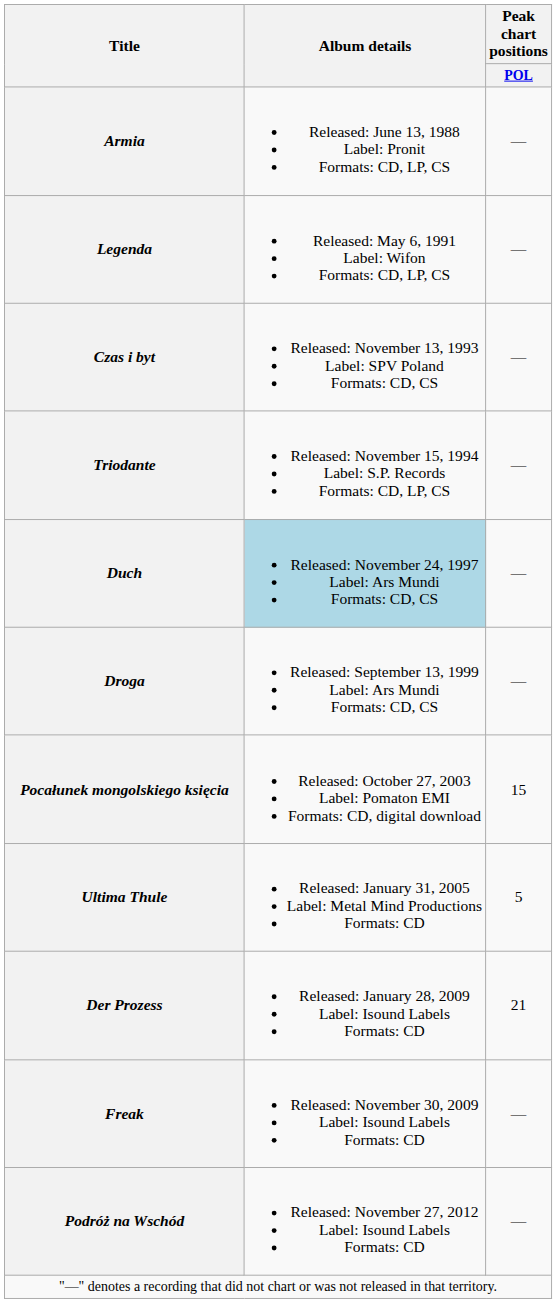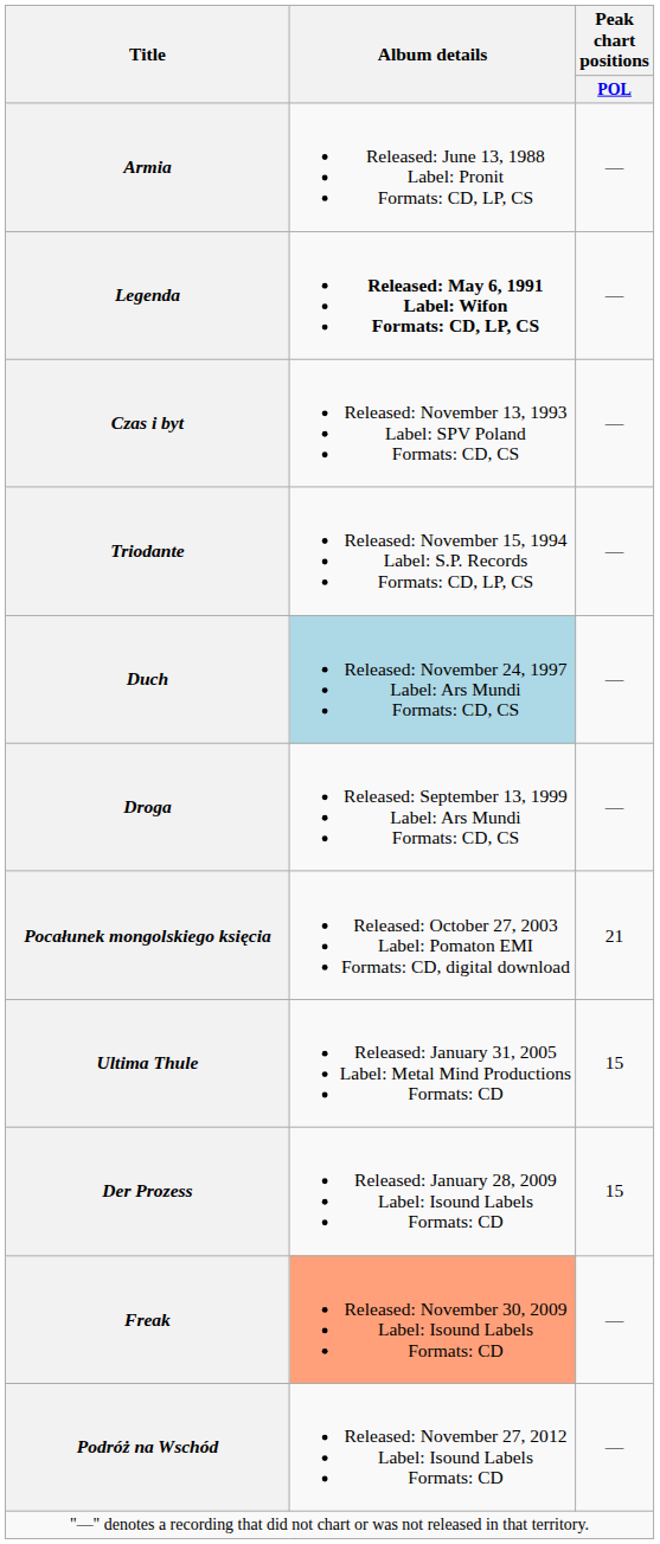 <table class="wikitable plainrowheaders" style="text-align:center;">
 <tr>
 <th scope="col" rowspan="2" style="width:15em;">Title</th>
 <th scope="col" rowspan="2">Album details</th>
 <th scope="col" colspan="1">Peak chart positions</th>
 </tr>
 <tr>
 <th scope="col" style="width:3em;font-size:90%;"><a href='#'>POL</a><br></th>
 </tr>
 <tr>
 <th scope="row"><em>Armia</em></th>
 <td><br><ul><li>Released: June 13, 1988</li><li>Label: Pronit</li><li>Formats: CD, LP, CS</li></ul></td>
 <td>—</td>
 </tr>
 <tr>
 <th scope="row"><em>Legenda</em></th>
-<td><br><ul><li>Released: May 6, 1991</li><li>Label: Wifon</li><li>Formats: CD, LP, CS</li></ul></td>
+<td><strong><br><ul><li>Released: May 6, 1991</li><li>Label: Wifon</li><li>Formats: CD, LP, CS</li></ul></strong></td>
 <td>—</td>
 </tr>
 <tr>
 <th scope="row"><em>Czas i byt</em></th>
 <td><br><ul><li>Released: November 13, 1993</li><li>Label: SPV Poland</li><li>Formats: CD, CS</li></ul></td>
 <td>—</td>
 </tr>
 <tr>
 <th scope="row"><em>Triodante</em></th>
 <td><br><ul><li>Released: November 15, 1994</li><li>Label: S.P. Records</li><li>Formats: CD, LP, CS</li></ul></td>
 <td>—</td>
 </tr>
 <tr>
 <th scope="row"><em>Duch</em></th>
 <td style="background: lightblue;"><br><ul><li>Released: November 24, 1997</li><li>Label: Ars Mundi</li><li>Formats: CD, CS</li></ul></td>
 <td>—</td>
 </tr>
 <tr>
 <th scope="row"><em>Droga</em></th>
 <td><br><ul><li>Released: September 13, 1999</li><li>Label: Ars Mundi</li><li>Formats: CD, CS</li></ul></td>
 <td>—</td>
 </tr>
 <tr>
 <th scope="row"><em>Pocałunek mongolskiego księcia</em></th>
 <td><br><ul><li>Released: October 27, 2003</li><li>Label: Pomaton EMI</li><li>Formats: CD, digital download</li></ul></td>
-<td>15</td>
+<td>21</td>
 </tr>
 <tr>
 <th scope="row"><em>Ultima Thule</em></th>
 <td><br><ul><li>Released: January 31, 2005</li><li>Label: Metal Mind Productions</li><li>Formats: CD</li></ul></td>
-<td>5</td>
+<td>15</td>
 </tr>
 <tr>
 <th scope="row"><em>Der Prozess</em></th>
 <td><br><ul><li>Released: January 28, 2009</li><li>Label: Isound Labels</li><li>Formats: CD</li></ul></td>
-<td>21</td>
+<td>15</td>
 </tr>
 <tr>
 <th scope="row"><em>Freak</em></th>
-<td><br><ul><li>Released: November 30, 2009</li><li>Label: Isound Labels</li><li>Formats: CD</li></ul></td>
+<td style="background: lightsalmon;"><br><ul><li>Released: November 30, 2009</li><li>Label: Isound Labels</li><li>Formats: CD</li></ul></td>
 <td>—</td>
 </tr>
 <tr>
 <th scope="row"><em>Podróż na Wschód</em></th>
 <td><br><ul><li>Released: November 27, 2012</li><li>Label: Isound Labels</li><li>Formats: CD</li></ul></td>
 <td>—</td>
 </tr>
 <tr>
 <td colspan="10" style="font-size:90%">"—" denotes a recording that did not chart or was not released in that territory.</td>
 </tr>
 </table>
